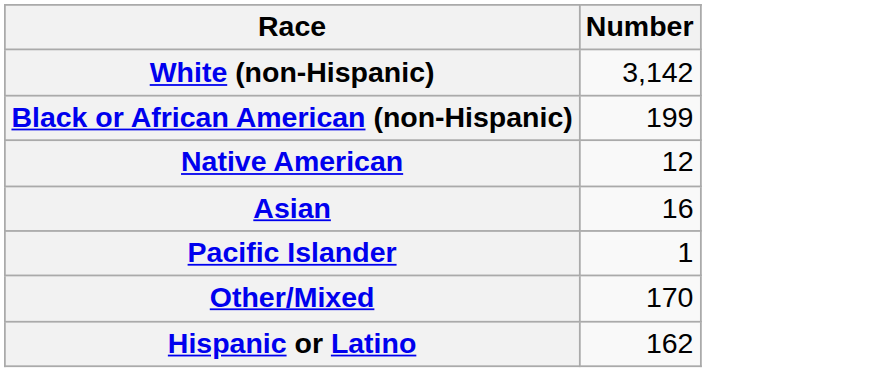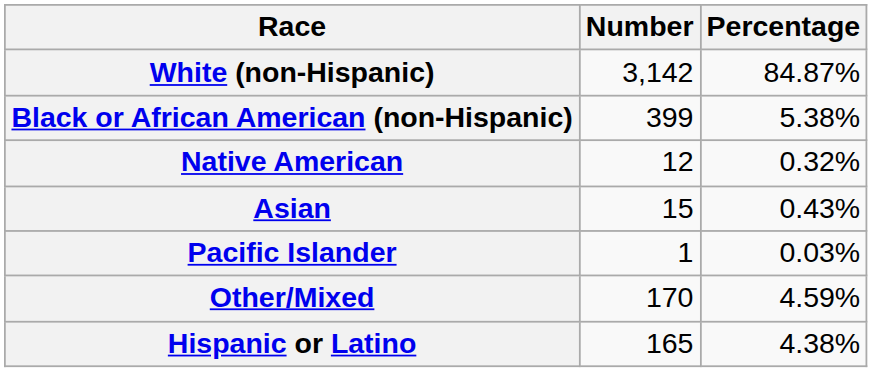 <table class="wikitable" style="text-align:right">
 <tr>
 <th scope="col">Race</th>
 <th scope="col">Number</th>
+<th scope="col">Percentage</th>
 </tr>
 <tr>
 <th scope="row"><a href='#'>White</a> (non-Hispanic)</th>
 <td>3,142</td>
+<td>84.87%</td>
 </tr>
 <tr>
 <th scope="row"><a href='#'>Black or African American</a> (non-Hispanic)</th>
-<td>199</td>
+<td>399</td>
+<td>5.38%</td>
 </tr>
 <tr>
 <th scope="row"><a href='#'>Native American</a></th>
 <td>12</td>
+<td>0.32%</td>
 </tr>
 <tr>
 <th scope="row"><a href='#'>Asian</a></th>
-<td>16</td>
+<td>15</td>
+<td>0.43%</td>
 </tr>
 <tr>
 <th scope="row"><a href='#'>Pacific Islander</a></th>
 <td>1</td>
+<td>0.03%</td>
 </tr>
 <tr>
 <th scope="row"><a href='#'>Other/Mixed</a></th>
 <td>170</td>
+<td>4.59%</td>
 </tr>
 <tr>
 <th scope="row"><a href='#'>Hispanic</a> or <a href='#'>Latino</a></th>
-<td>162</td>
+<td>165</td>
+<td>4.38%</td>
 </tr>
 </table>
